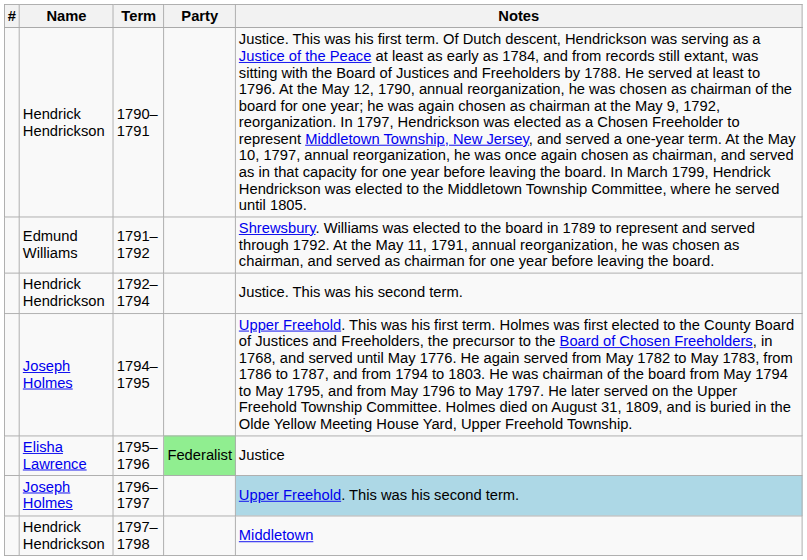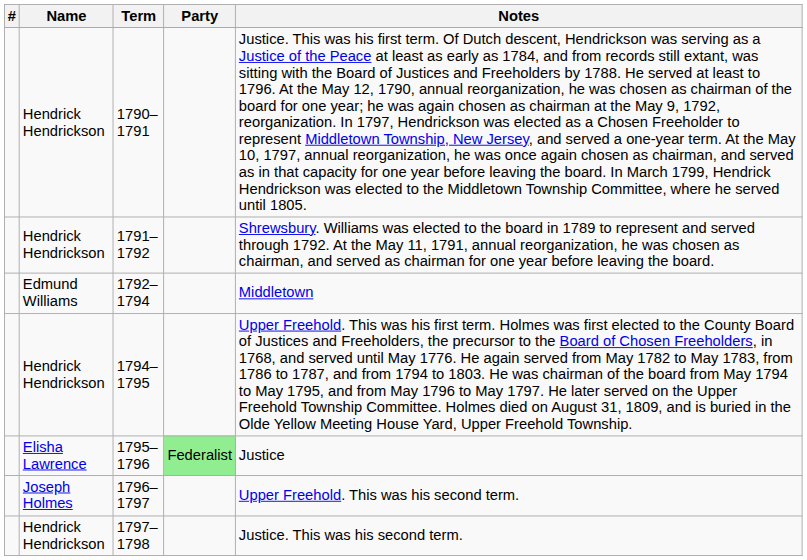 <table class=wikitable>
 <tr>
 <th>#</th>
 <th>Name</th>
 <th>Term</th>
 <th>Party</th>
 <th>Notes</th>
 </tr>
 <tr>
 </tr>
 <tr>
 <td></td>
 <td>Hendrick Hendrickson</td>
 <td>1790–1791</td>
 <td></td>
 <td>Justice. This was his first term. Of Dutch descent, Hendrickson was serving as a <a href='#'>Justice of the Peace</a> at least as early as 1784, and from records still extant, was sitting with the Board of Justices and Freeholders by 1788. He served at least to 1796. At the May 12, 1790, annual reorganization, he was chosen as chairman of the board for one year; he was again chosen as chairman at the May 9, 1792, reorganization. In 1797, Hendrickson was elected as a Chosen Freeholder to represent <a href='#'>Middletown Township, New Jersey</a>, and served a one-year term. At the May 10, 1797, annual reorganization, he was once again chosen as chairman, and served as in that capacity for one year before leaving the board. In March 1799, Hendrick Hendrickson was elected to the Middletown Township Committee, where he served until 1805.</td>
 </tr>
 <tr>
 <td></td>
-<td>Edmund Williams</td>
+<td>Hendrick Hendrickson</td>
 <td>1791–1792</td>
 <td></td>
 <td><a href='#'>Shrewsbury</a>. Williams was elected to the board in 1789 to represent and served through 1792. At the May 11, 1791, annual reorganization, he was chosen as chairman, and served as chairman for one year before leaving the board.</td>
 </tr>
 <tr>
 <td></td>
-<td>Hendrick Hendrickson</td>
+<td>Edmund Williams</td>
 <td>1792–1794</td>
 <td></td>
-<td>Justice. This was his second term.</td>
+<td><a href='#'>Middletown</a></td>
 </tr>
 <tr>
 <td></td>
-<td><a href='#'>Joseph Holmes</a></td>
+<td>Hendrick Hendrickson</td>
 <td>1794–1795</td>
 <td></td>
 <td><a href='#'>Upper Freehold</a>. This was his first term. Holmes was first elected to the County Board of Justices and Freeholders, the precursor to the <a href='#'>Board of Chosen Freeholders</a>, in 1768, and served until May 1776. He again served from May 1782 to May 1783, from 1786 to 1787, and from 1794 to 1803. He was chairman of the board from May 1794 to May 1795, and from May 1796 to May 1797. He later served on the Upper Freehold Township Committee.  Holmes died on August 31, 1809, and is buried in the Olde Yellow Meeting House Yard, Upper Freehold Township.</td>
 </tr>
 <tr>
 <td></td>
 <td><a href='#'>Elisha Lawrence</a></td>
 <td>1795–1796</td>
 <td style="background: lightgreen;">Federalist</td>
 <td>Justice</td>
 </tr>
 <tr>
 <td></td>
 <td><a href='#'>Joseph Holmes</a></td>
 <td>1796–1797</td>
 <td></td>
-<td style="background: lightblue;"><a href='#'>Upper Freehold</a>. This was his second term.</td>
+<td><a href='#'>Upper Freehold</a>. This was his second term.</td>
 </tr>
 <tr>
 <td></td>
 <td>Hendrick Hendrickson</td>
 <td>1797–1798</td>
 <td></td>
-<td><a href='#'>Middletown</a></td>
+<td>Justice. This was his second term.</td>
 </tr>
 </table>
